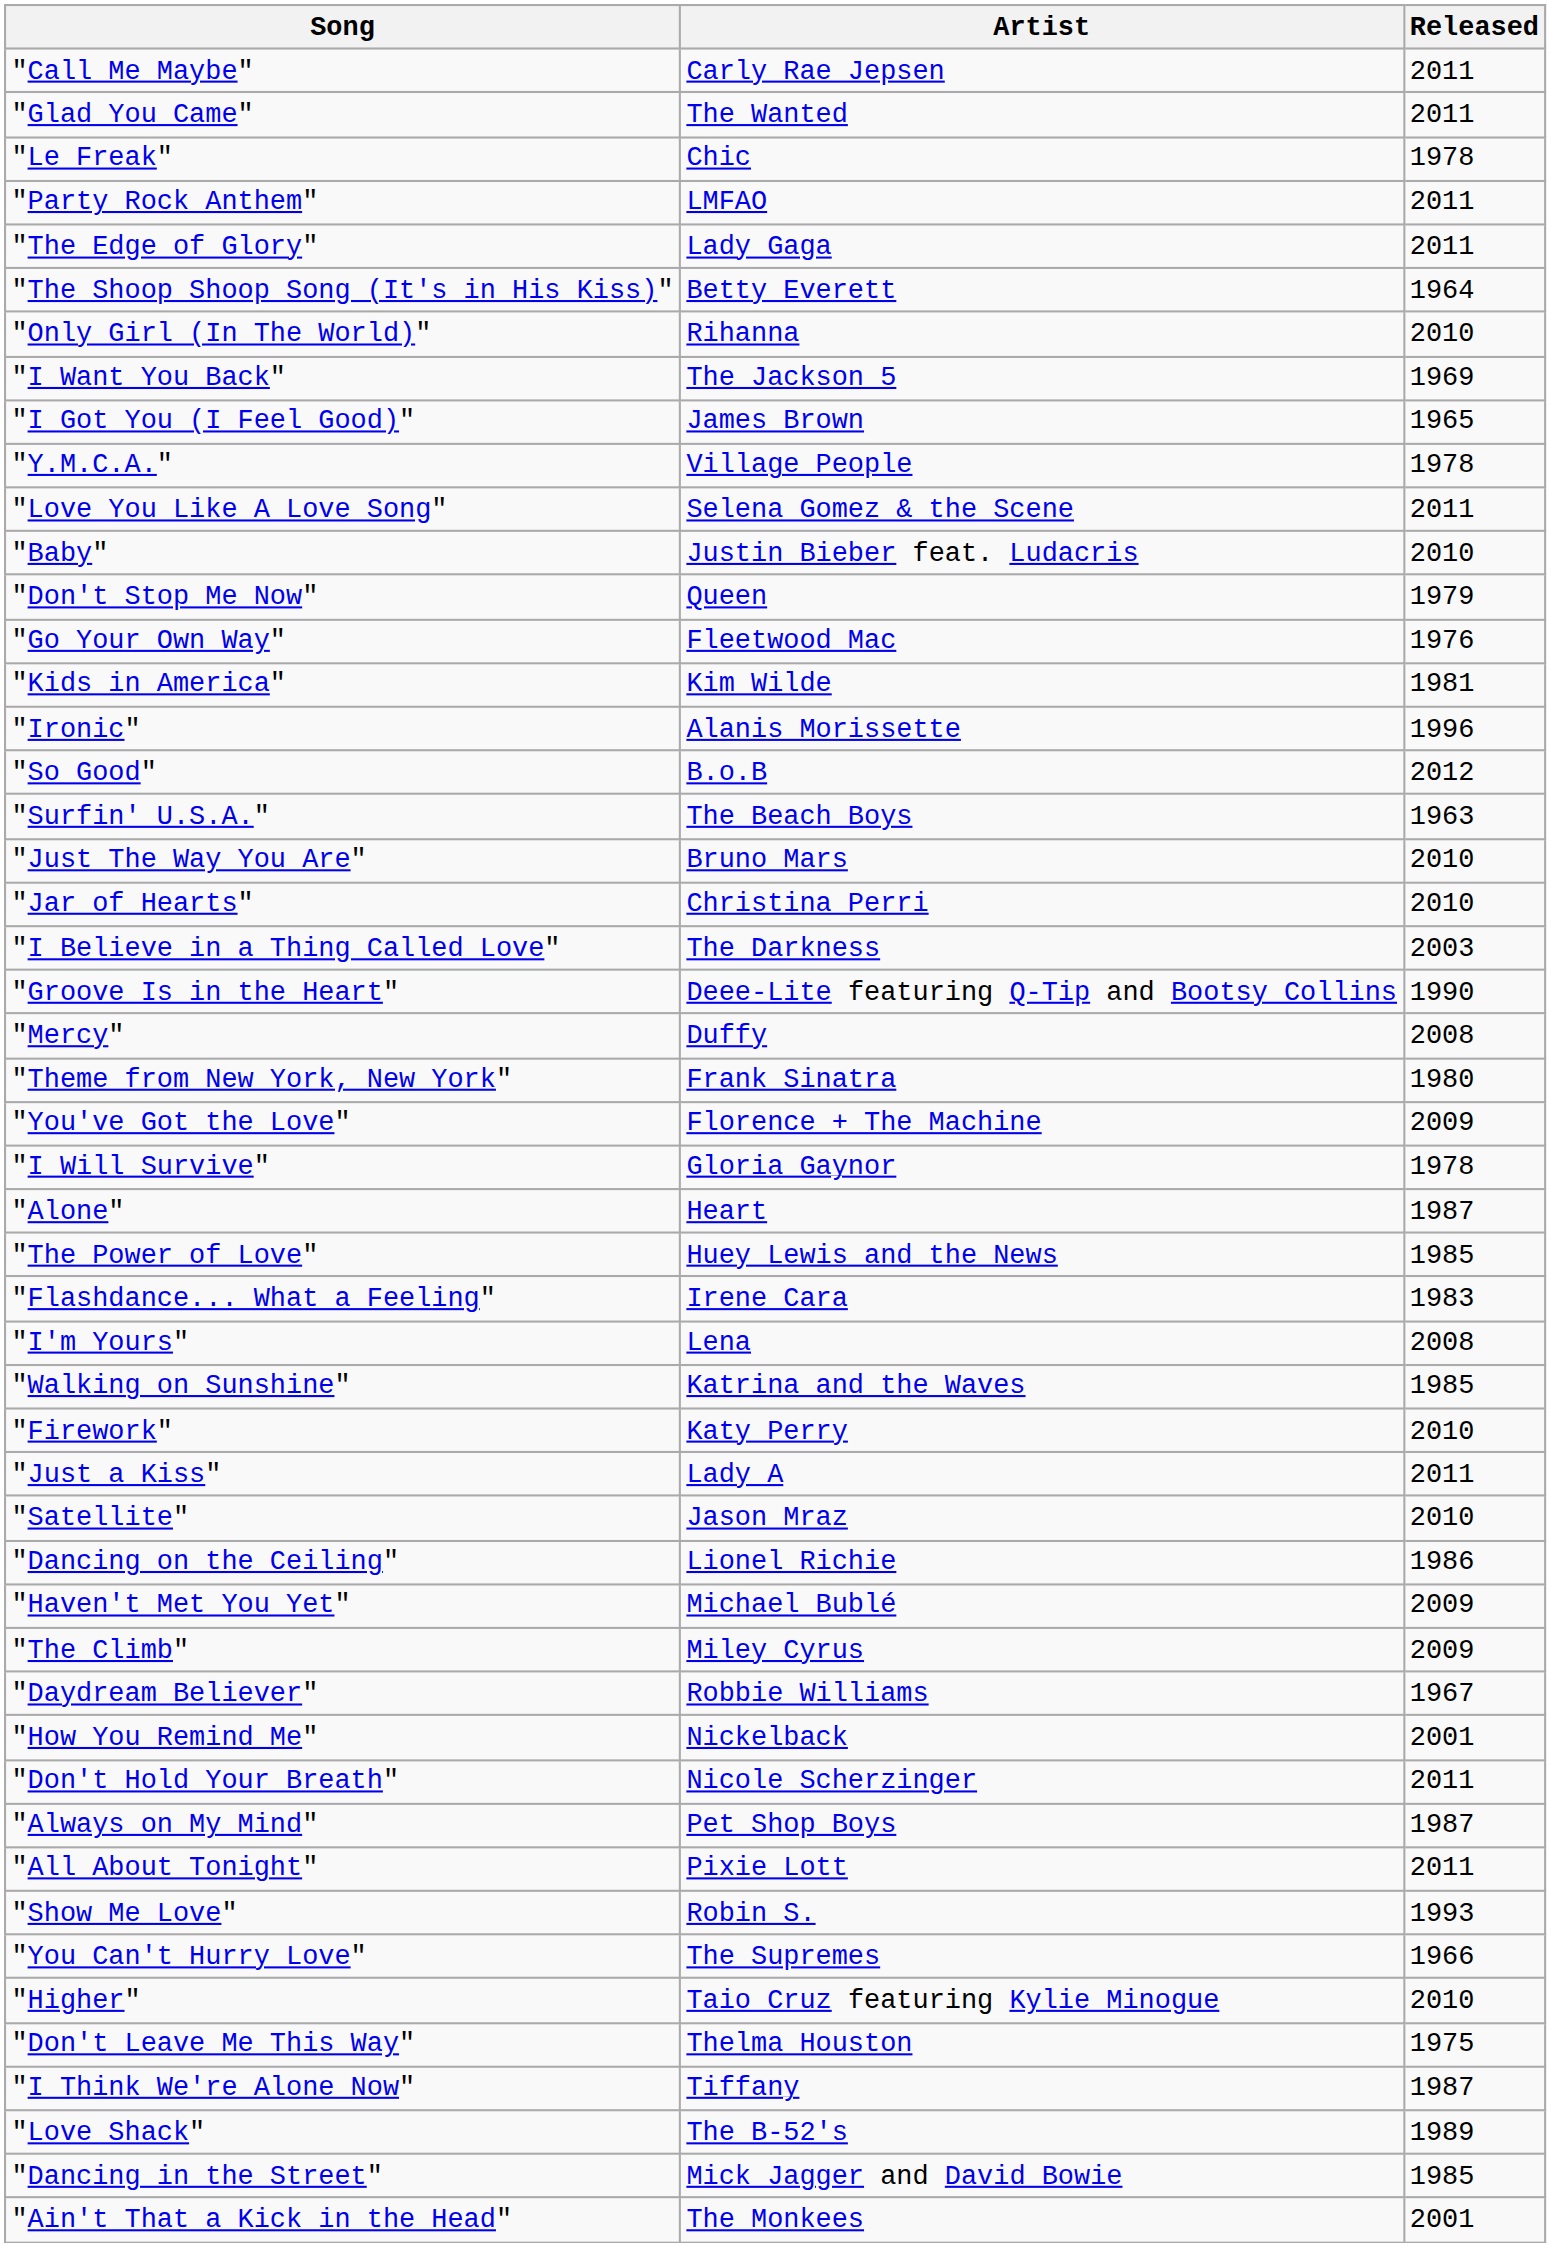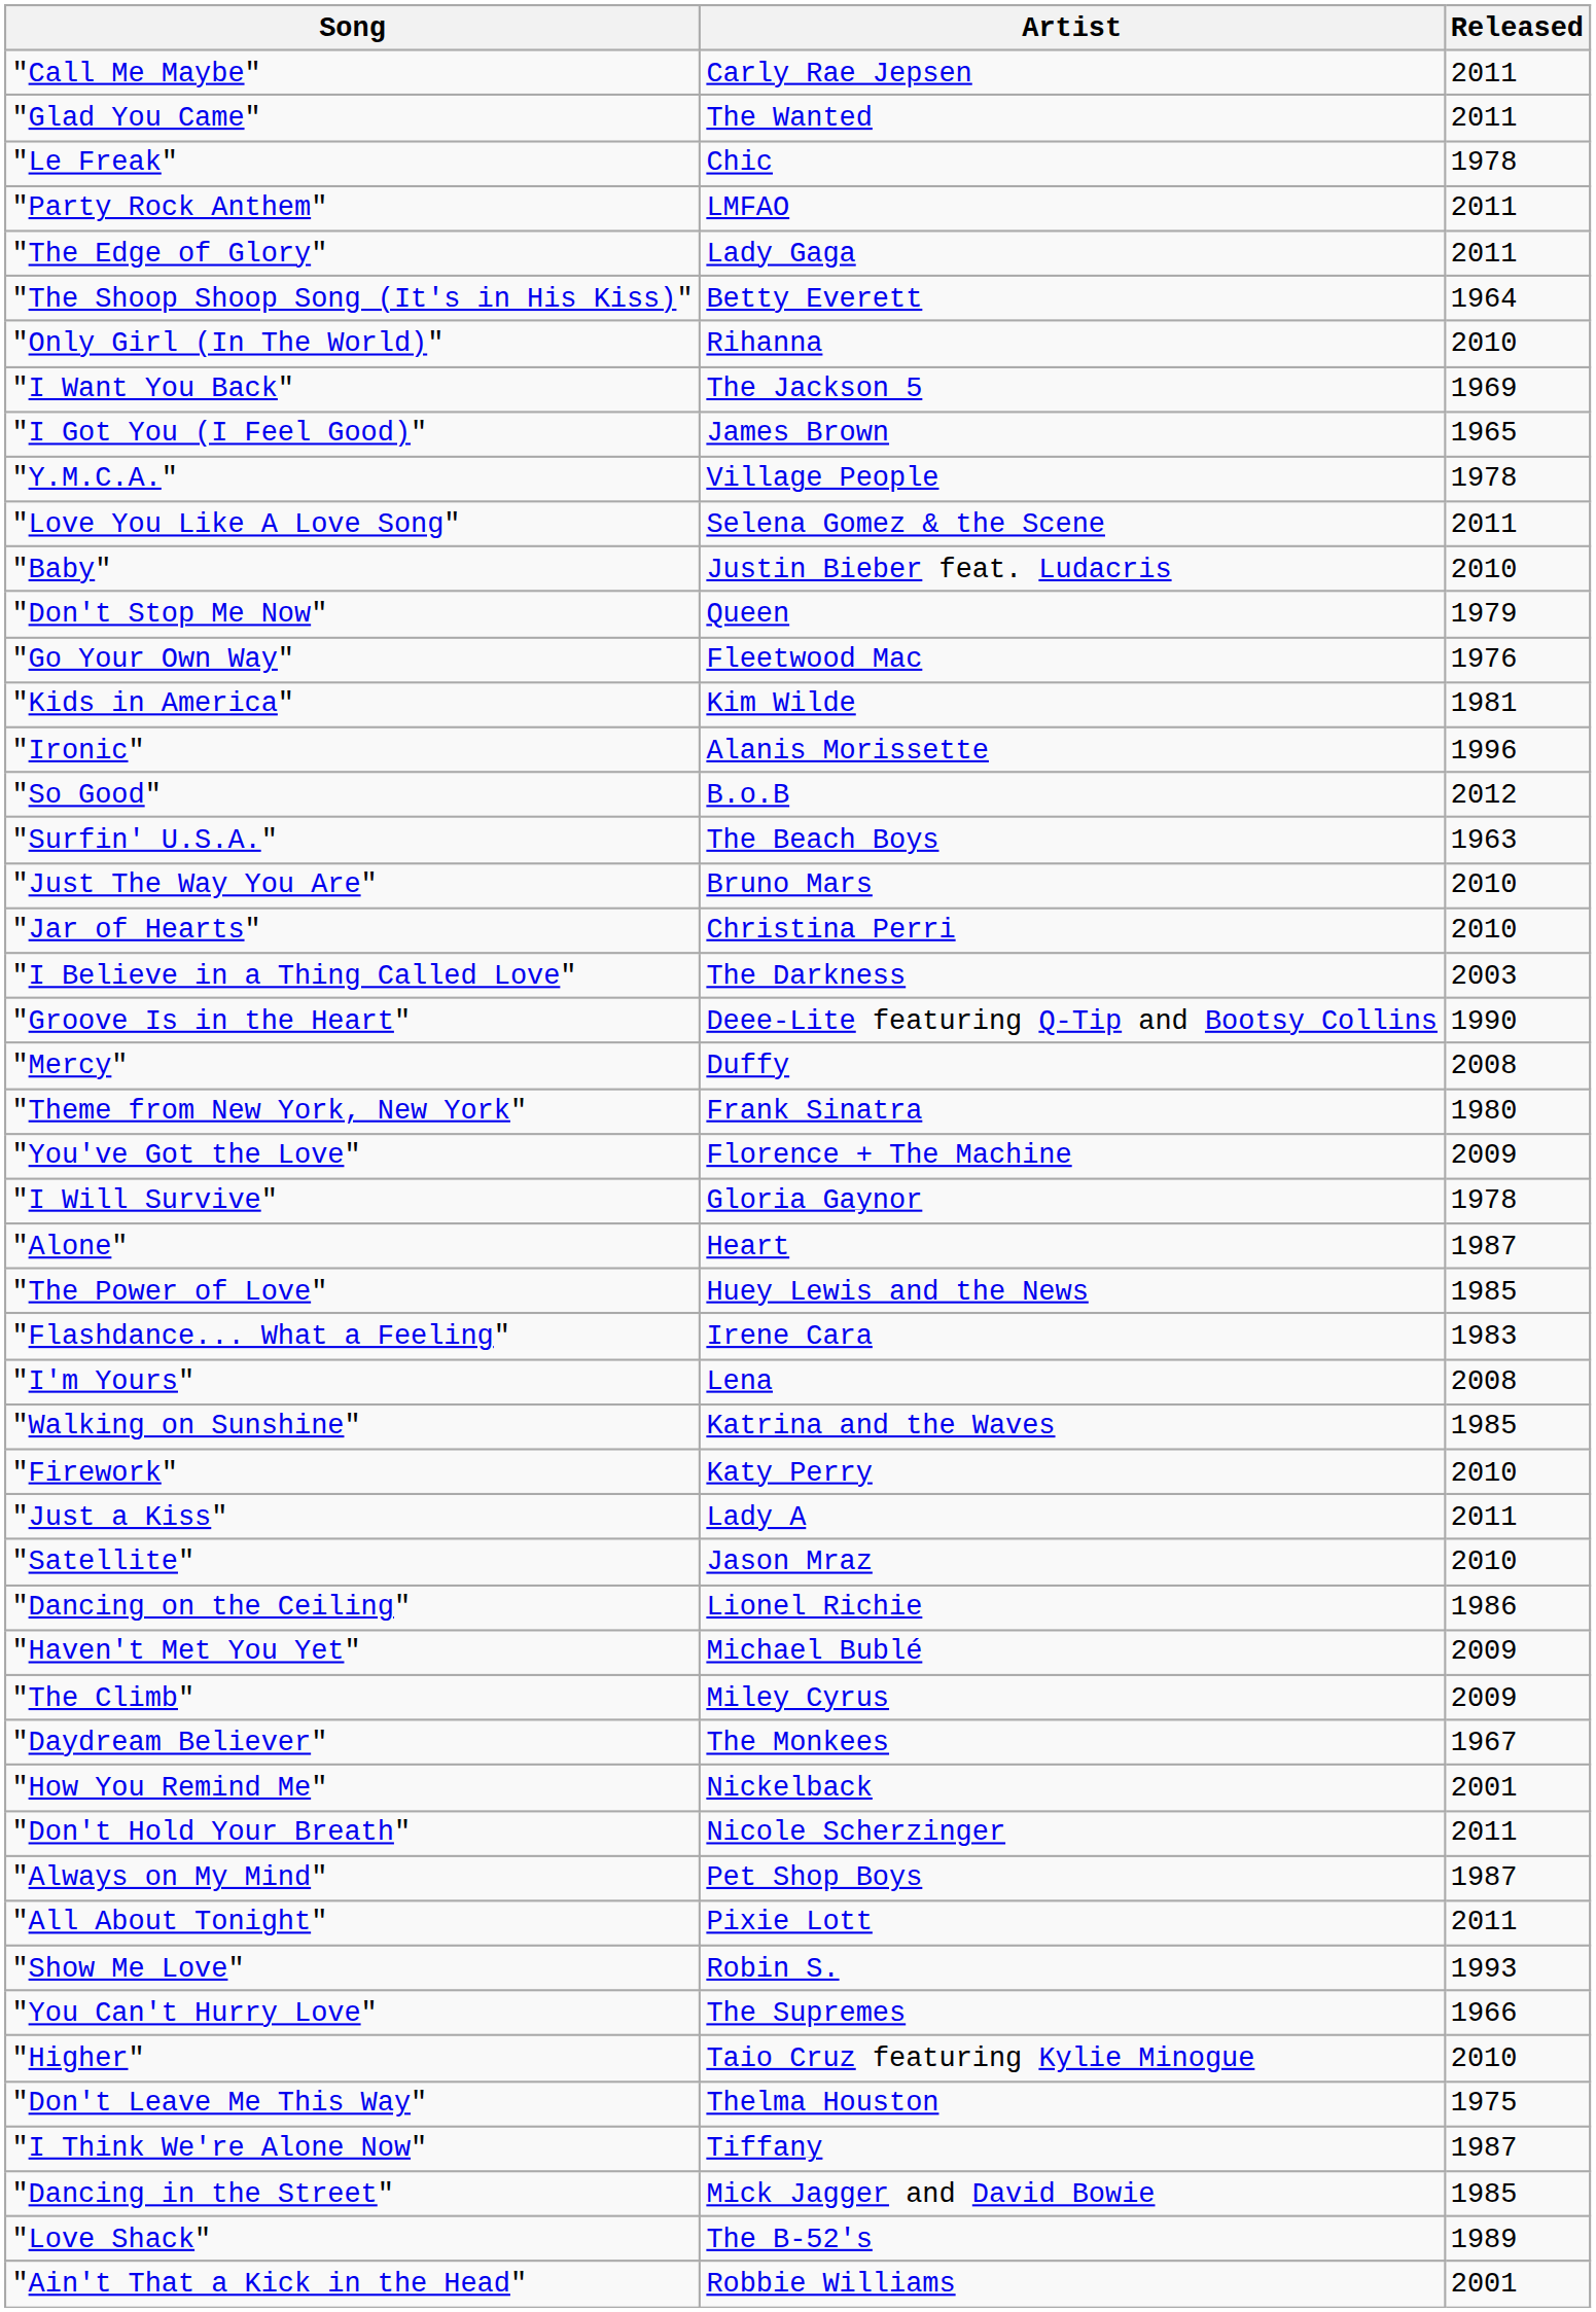 <table class="wikitable sortable" style="font-size:100%;">
 <tr>
 <th>Song</th>
 <th>Artist</th>
 <th>Released</th>
 </tr>
 <tr>
 <td>"<a href='#'>Call Me Maybe</a>"</td>
 <td><a href='#'>Carly Rae Jepsen</a></td>
 <td>2011</td>
 </tr>
 <tr>
 <td>"<a href='#'>Glad You Came</a>"</td>
 <td><a href='#'>The Wanted</a></td>
 <td>2011</td>
 </tr>
 <tr>
 <td>"<a href='#'>Le Freak</a>"</td>
 <td><a href='#'>Chic</a></td>
 <td>1978</td>
 </tr>
 <tr>
 <td>"<a href='#'>Party Rock Anthem</a>"</td>
 <td><a href='#'>LMFAO</a></td>
 <td>2011</td>
 </tr>
 <tr>
 <td>"<a href='#'>The Edge of Glory</a>"</td>
 <td><a href='#'>Lady Gaga</a></td>
 <td>2011</td>
 </tr>
 <tr>
 <td>"<a href='#'>The Shoop Shoop Song (It's in His Kiss)</a>"</td>
 <td><a href='#'>Betty Everett</a></td>
 <td>1964</td>
 </tr>
 <tr>
 <td>"<a href='#'>Only Girl (In The World)</a>"</td>
 <td><a href='#'>Rihanna</a></td>
 <td>2010</td>
 </tr>
 <tr>
 <td>"<a href='#'>I Want You Back</a>"</td>
 <td><a href='#'>The Jackson 5</a></td>
 <td>1969</td>
 </tr>
 <tr>
 <td>"<a href='#'>I Got You (I Feel Good)</a>"</td>
 <td><a href='#'>James Brown</a></td>
 <td>1965</td>
 </tr>
 <tr>
 <td>"<a href='#'>Y.M.C.A.</a>"</td>
 <td><a href='#'>Village People</a></td>
 <td>1978</td>
 </tr>
 <tr>
 <td>"<a href='#'>Love You Like A Love Song</a>"</td>
 <td><a href='#'>Selena Gomez & the Scene</a></td>
 <td>2011</td>
 </tr>
 <tr>
 <td>"<a href='#'>Baby</a>"</td>
 <td><a href='#'>Justin Bieber</a> feat. <a href='#'>Ludacris</a></td>
 <td>2010</td>
 </tr>
 <tr>
 <td>"<a href='#'>Don't Stop Me Now</a>"</td>
 <td><a href='#'>Queen</a></td>
 <td>1979</td>
 </tr>
 <tr>
 <td>"<a href='#'>Go Your Own Way</a>"</td>
 <td><a href='#'>Fleetwood Mac</a></td>
 <td>1976</td>
 </tr>
 <tr>
 <td>"<a href='#'>Kids in America</a>"</td>
 <td><a href='#'>Kim Wilde</a></td>
 <td>1981</td>
 </tr>
 <tr>
 <td>"<a href='#'>Ironic</a>"</td>
 <td><a href='#'>Alanis Morissette</a></td>
 <td>1996</td>
 </tr>
 <tr>
 <td>"<a href='#'>So Good</a>"</td>
 <td><a href='#'>B.o.B</a></td>
 <td>2012</td>
 </tr>
 <tr>
 <td>"<a href='#'>Surfin' U.S.A.</a>"</td>
 <td><a href='#'>The Beach Boys</a></td>
 <td>1963</td>
 </tr>
 <tr>
 <td>"<a href='#'>Just The Way You Are</a>"</td>
 <td><a href='#'>Bruno Mars</a></td>
 <td>2010</td>
 </tr>
 <tr>
 <td>"<a href='#'>Jar of Hearts</a>"</td>
 <td><a href='#'>Christina Perri</a></td>
 <td>2010</td>
 </tr>
 <tr>
 <td>"<a href='#'>I Believe in a Thing Called Love</a>"</td>
 <td><a href='#'>The Darkness</a></td>
 <td>2003</td>
 </tr>
 <tr>
 <td>"<a href='#'>Groove Is in the Heart</a>"</td>
 <td><a href='#'>Deee-Lite</a> featuring <a href='#'>Q-Tip</a> and <a href='#'>Bootsy Collins</a></td>
 <td>1990</td>
 </tr>
 <tr>
 <td>"<a href='#'>Mercy</a>"</td>
 <td><a href='#'>Duffy</a></td>
 <td>2008</td>
 </tr>
 <tr>
 <td>"<a href='#'>Theme from New York, New York</a>"</td>
 <td><a href='#'>Frank Sinatra</a></td>
 <td>1980</td>
 </tr>
 <tr>
 <td>"<a href='#'>You've Got the Love</a>"</td>
 <td><a href='#'>Florence + The Machine</a></td>
 <td>2009</td>
 </tr>
 <tr>
 <td>"<a href='#'>I Will Survive</a>"</td>
 <td><a href='#'>Gloria Gaynor</a></td>
 <td>1978</td>
 </tr>
 <tr>
 <td>"<a href='#'>Alone</a>"</td>
 <td><a href='#'>Heart</a></td>
 <td>1987</td>
 </tr>
 <tr>
 <td>"<a href='#'>The Power of Love</a>"</td>
 <td><a href='#'>Huey Lewis and the News</a></td>
 <td>1985</td>
 </tr>
 <tr>
 <td>"<a href='#'>Flashdance... What a Feeling</a>"</td>
 <td><a href='#'>Irene Cara</a></td>
 <td>1983</td>
 </tr>
 <tr>
 <td>"<a href='#'>I'm Yours</a>"</td>
 <td><a href='#'>Lena</a></td>
 <td>2008</td>
 </tr>
 <tr>
 <td>"<a href='#'>Walking on Sunshine</a>"</td>
 <td><a href='#'>Katrina and the Waves</a></td>
 <td>1985</td>
 </tr>
 <tr>
 <td>"<a href='#'>Firework</a>"</td>
 <td><a href='#'>Katy Perry</a></td>
 <td>2010</td>
 </tr>
 <tr>
 <td>"<a href='#'>Just a Kiss</a>"</td>
 <td><a href='#'>Lady A</a></td>
 <td>2011</td>
 </tr>
 <tr>
 <td>"<a href='#'>Satellite</a>"</td>
 <td><a href='#'>Jason Mraz</a></td>
 <td>2010</td>
 </tr>
 <tr>
 <td>"<a href='#'>Dancing on the Ceiling</a>"</td>
 <td><a href='#'>Lionel Richie</a></td>
 <td>1986</td>
 </tr>
 <tr>
 <td>"<a href='#'>Haven't Met You Yet</a>"</td>
 <td><a href='#'>Michael Bublé</a></td>
 <td>2009</td>
 </tr>
 <tr>
 <td>"<a href='#'>The Climb</a>"</td>
 <td><a href='#'>Miley Cyrus</a></td>
 <td>2009</td>
 </tr>
 <tr>
 <td>"<a href='#'>Daydream Believer</a>"</td>
-<td><a href='#'>Robbie Williams</a></td>
+<td><a href='#'>The Monkees</a></td>
 <td>1967</td>
 </tr>
 <tr>
 <td>"<a href='#'>How You Remind Me</a>"</td>
 <td><a href='#'>Nickelback</a></td>
 <td>2001</td>
 </tr>
 <tr>
 <td>"<a href='#'>Don't Hold Your Breath</a>"</td>
 <td><a href='#'>Nicole Scherzinger</a></td>
 <td>2011</td>
 </tr>
 <tr>
 <td>"<a href='#'>Always on My Mind</a>"</td>
 <td><a href='#'>Pet Shop Boys</a></td>
 <td>1987</td>
 </tr>
 <tr>
 <td>"<a href='#'>All About Tonight</a>"</td>
 <td><a href='#'>Pixie Lott</a></td>
 <td>2011</td>
 </tr>
 <tr>
 <td>"<a href='#'>Show Me Love</a>"</td>
 <td><a href='#'>Robin S.</a></td>
 <td>1993</td>
 </tr>
 <tr>
 <td>"<a href='#'>You Can't Hurry Love</a>"</td>
 <td><a href='#'>The Supremes</a></td>
 <td>1966</td>
 </tr>
 <tr>
 <td>"<a href='#'>Higher</a>"</td>
 <td><a href='#'>Taio Cruz</a> featuring <a href='#'>Kylie Minogue</a></td>
 <td>2010</td>
 </tr>
 <tr>
 <td>"<a href='#'>Don't Leave Me This Way</a>"</td>
 <td><a href='#'>Thelma Houston</a></td>
 <td>1975</td>
 </tr>
 <tr>
 <td>"<a href='#'>I Think We're Alone Now</a>"</td>
 <td><a href='#'>Tiffany</a></td>
 <td>1987</td>
 </tr>
 <tr>
+<td>"<a href='#'>Dancing in the Street</a>"</td>
+<td><a href='#'>Mick Jagger</a> and <a href='#'>David Bowie</a></td>
+<td>1985</td>
+</tr>
+<tr>
 <td>"<a href='#'>Love Shack</a>"</td>
 <td><a href='#'>The B-52's</a></td>
 <td>1989</td>
 </tr>
 <tr>
-<td>"<a href='#'>Dancing in the Street</a>"</td>
-<td><a href='#'>Mick Jagger</a> and <a href='#'>David Bowie</a></td>
-<td>1985</td>
-</tr>
-<tr>
 <td>"<a href='#'>Ain't That a Kick in the Head</a>"</td>
-<td><a href='#'>The Monkees</a></td>
+<td><a href='#'>Robbie Williams</a></td>
 <td>2001</td>
 </tr>
 </table>
